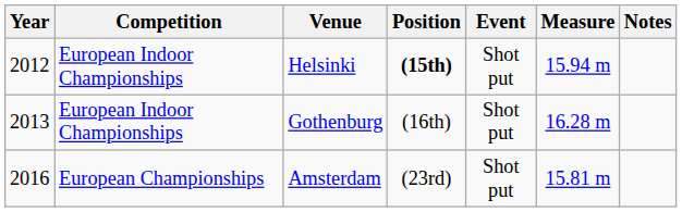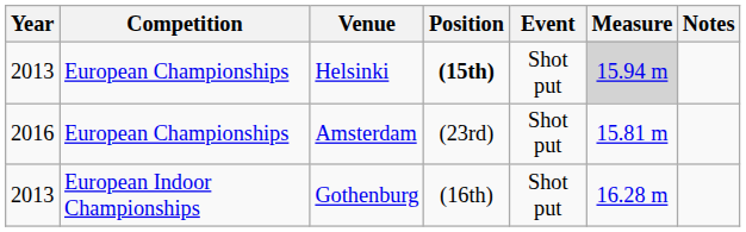 <table class="wikitable" width=55% style="font-size:90%; text-align:center;">
 <tr>
 <th>Year</th>
 <th>Competition</th>
 <th>Venue</th>
 <th>Position</th>
 <th>Event</th>
 <th>Measure</th>
 <th>Notes</th>
 </tr>
 <tr>
-<td>2012</td>
-<td align=left><a href='#'>European Indoor Championships</a></td>
+<td>2013</td>
+<td align=left><a href='#'>European Championships</a></td>
 <td align=left> <a href='#'>Helsinki</a></td>
 <td><strong> (15th)</strong></td>
 <td>Shot put</td>
-<td><a href='#'>15.94 m</a></td>
+<td style="background: lightgrey;"><a href='#'>15.94 m</a></td>
+<td></td>
+</tr>
+<tr>
+<td>2016</td>
+<td align=left><a href='#'>European Championships</a></td>
+<td align=left> <a href='#'>Amsterdam</a></td>
+<td> (23rd)</td>
+<td>Shot put</td>
+<td><a href='#'>15.81 m</a></td>
 <td></td>
 </tr>
 <tr>
 <td>2013</td>
 <td align=left><a href='#'>European Indoor Championships</a></td>
 <td align=left> <a href='#'>Gothenburg</a></td>
 <td> (16th)</td>
 <td>Shot put</td>
 <td><a href='#'>16.28 m</a></td>
 <td></td>
 </tr>
-<tr>
-<td>2016</td>
-<td align=left><a href='#'>European Championships</a></td>
-<td align=left> <a href='#'>Amsterdam</a></td>
-<td> (23rd)</td>
-<td>Shot put</td>
-<td><a href='#'>15.81 m</a></td>
-<td></td>
-</tr>
 </table>
